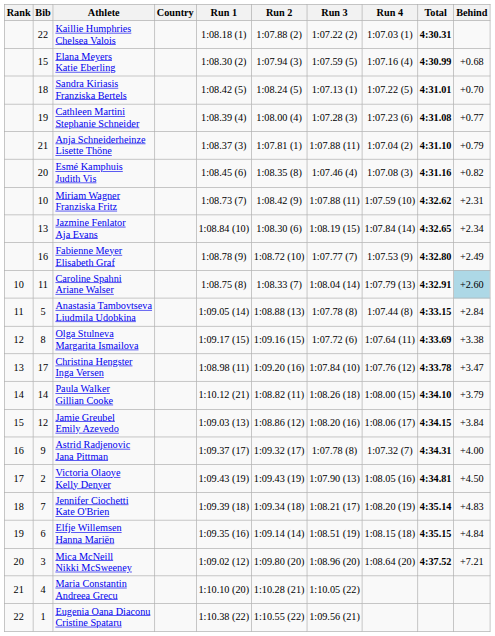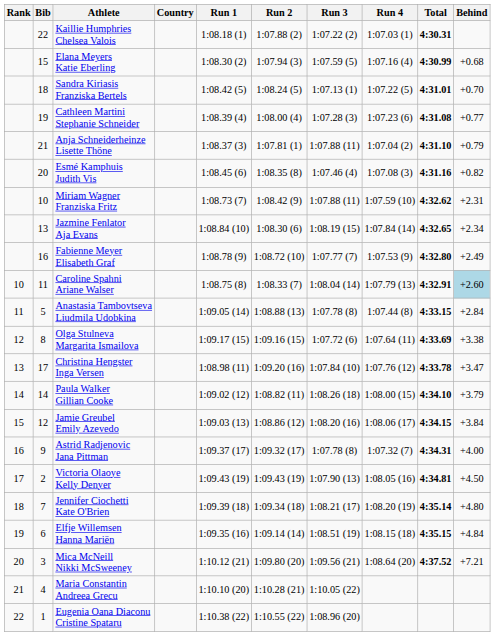 <table class="wikitable sortable" style="text-align:center">
 <tr bgcolor=efefef>
 <th>Rank</th>
 <th>Bib</th>
 <th>Athlete</th>
 <th>Country</th>
 <th>Run 1</th>
 <th>Run 2</th>
 <th>Run 3</th>
 <th>Run 4</th>
 <th>Total</th>
 <th>Behind</th>
 </tr>
 <tr>
 <td></td>
 <td>22</td>
 <td align=left><a href='#'>Kaillie Humphries</a><br><a href='#'>Chelsea Valois</a></td>
 <td align=left></td>
 <td>1:08.18 (1)</td>
 <td>1:07.88 (2)</td>
 <td>1:07.22 (2)</td>
 <td>1:07.03 (1)</td>
 <td><strong>4:30.31</strong></td>
 <td></td>
 </tr>
 <tr>
 <td></td>
 <td>15</td>
 <td align=left><a href='#'>Elana Meyers</a><br><a href='#'>Katie Eberling</a></td>
 <td align=left></td>
 <td>1:08.30 (2)</td>
 <td>1:07.94 (3)</td>
 <td>1:07.59 (5)</td>
 <td>1:07.16 (4)</td>
 <td><strong>4:30.99</strong></td>
 <td>+0.68</td>
 </tr>
 <tr>
 <td></td>
 <td>18</td>
 <td align=left><a href='#'>Sandra Kiriasis</a><br><a href='#'>Franziska Bertels</a></td>
 <td align=left></td>
 <td>1:08.42 (5)</td>
 <td>1:08.24 (5)</td>
 <td>1:07.13 (1)</td>
 <td>1:07.22 (5)</td>
 <td><strong>4:31.01</strong></td>
 <td>+0.70</td>
 </tr>
 <tr>
 <td></td>
 <td>19</td>
 <td align=left><a href='#'>Cathleen Martini</a><br><a href='#'>Stephanie Schneider</a></td>
 <td align=left></td>
 <td>1:08.39 (4)</td>
 <td>1:08.00 (4)</td>
 <td>1:07.28 (3)</td>
 <td>1:07.23 (6)</td>
 <td><strong>4:31.08</strong></td>
 <td>+0.77</td>
 </tr>
 <tr>
 <td></td>
 <td>21</td>
 <td align=left><a href='#'>Anja Schneiderheinze</a><br><a href='#'>Lisette Thöne</a></td>
 <td align=left></td>
 <td>1:08.37 (3)</td>
 <td>1:07.81 (1)</td>
 <td>1:07.88 (11)</td>
 <td>1:07.04 (2)</td>
 <td><strong>4:31.10</strong></td>
 <td>+0.79</td>
 </tr>
 <tr>
 <td></td>
 <td>20</td>
 <td align=left><a href='#'>Esmé Kamphuis</a><br><a href='#'>Judith Vis</a></td>
 <td align=left></td>
 <td>1:08.45 (6)</td>
 <td>1:08.35 (8)</td>
 <td>1:07.46 (4)</td>
 <td>1:07.08 (3)</td>
 <td><strong>4:31.16</strong></td>
 <td>+0.82</td>
 </tr>
 <tr>
 <td></td>
 <td>10</td>
 <td align=left><a href='#'>Miriam Wagner</a><br><a href='#'>Franziska Fritz</a></td>
 <td align=left></td>
 <td>1:08.73 (7)</td>
 <td>1:08.42 (9)</td>
 <td>1:07.88 (11)</td>
 <td>1:07.59 (10)</td>
 <td><strong>4:32.62</strong></td>
 <td>+2.31</td>
 </tr>
 <tr>
 <td></td>
 <td>13</td>
 <td align=left><a href='#'>Jazmine Fenlator</a><br><a href='#'>Aja Evans</a></td>
 <td align=left></td>
 <td>1:08.84 (10)</td>
 <td>1:08.30 (6)</td>
 <td>1:08.19 (15)</td>
 <td>1:07.84 (14)</td>
 <td><strong>4:32.65</strong></td>
 <td>+2.34</td>
 </tr>
 <tr>
 <td></td>
 <td>16</td>
 <td align=left><a href='#'>Fabienne Meyer</a><br><a href='#'>Elisabeth Graf</a></td>
 <td align=left></td>
 <td>1:08.78 (9)</td>
 <td>1:08.72 (10)</td>
 <td>1:07.77 (7)</td>
 <td>1:07.53 (9)</td>
 <td><strong>4:32.80</strong></td>
 <td>+2.49</td>
 </tr>
 <tr>
 <td>10</td>
 <td>11</td>
 <td align=left><a href='#'>Caroline Spahni</a><br><a href='#'>Ariane Walser</a></td>
 <td align=left></td>
 <td>1:08.75 (8)</td>
 <td>1:08.33 (7)</td>
 <td>1:08.04 (14)</td>
 <td>1:07.79 (13)</td>
 <td><strong>4:32.91</strong></td>
 <td style="background: lightblue;">+2.60</td>
 </tr>
 <tr>
 <td>11</td>
 <td>5</td>
 <td align=left><a href='#'>Anastasia Tambovtseva</a><br><a href='#'>Liudmila Udobkina</a></td>
 <td align=left></td>
 <td>1:09.05 (14)</td>
 <td>1:08.88 (13)</td>
 <td>1:07.78 (8)</td>
 <td>1:07.44 (8)</td>
 <td><strong>4:33.15</strong></td>
 <td>+2.84</td>
 </tr>
 <tr>
 <td>12</td>
 <td>8</td>
 <td align=left><a href='#'>Olga Stulneva</a><br><a href='#'>Margarita Ismailova</a></td>
 <td align=left></td>
 <td>1:09.17 (15)</td>
 <td>1:09.16 (15)</td>
 <td>1:07.72 (6)</td>
 <td>1:07.64 (11)</td>
 <td><strong>4:33.69</strong></td>
 <td>+3.38</td>
 </tr>
 <tr>
 <td>13</td>
 <td>17</td>
 <td align=left><a href='#'>Christina Hengster</a><br><a href='#'>Inga Versen</a></td>
 <td align=left></td>
 <td>1:08.98 (11)</td>
 <td>1:09.20 (16)</td>
 <td>1:07.84 (10)</td>
 <td>1:07.76 (12)</td>
 <td><strong>4:33.78</strong></td>
 <td>+3.47</td>
 </tr>
 <tr>
 <td>14</td>
 <td>14</td>
 <td align=left><a href='#'>Paula Walker</a><br><a href='#'>Gillian Cooke</a></td>
 <td align=left></td>
-<td>1:10.12 (21)</td>
+<td>1:09.02 (12)</td>
 <td>1:08.82 (11)</td>
 <td>1:08.26 (18)</td>
 <td>1:08.00 (15)</td>
 <td><strong>4:34.10</strong></td>
 <td>+3.79</td>
 </tr>
 <tr>
 <td>15</td>
 <td>12</td>
 <td align=left><a href='#'>Jamie Greubel</a><br><a href='#'>Emily Azevedo</a></td>
 <td align=left></td>
 <td>1:09.03 (13)</td>
 <td>1:08.86 (12)</td>
 <td>1:08.20 (16)</td>
 <td>1:08.06 (17)</td>
 <td><strong>4:34.15</strong></td>
 <td>+3.84</td>
 </tr>
 <tr>
 <td>16</td>
 <td>9</td>
 <td align=left><a href='#'>Astrid Radjenovic</a><br><a href='#'>Jana Pittman</a></td>
 <td align=left></td>
 <td>1:09.37 (17)</td>
 <td>1:09.32 (17)</td>
 <td>1:07.78 (8)</td>
 <td>1:07.32 (7)</td>
 <td><strong>4:34.31</strong></td>
 <td>+4.00</td>
 </tr>
 <tr>
 <td>17</td>
 <td>2</td>
 <td align=left><a href='#'>Victoria Olaoye</a><br><a href='#'>Kelly Denyer</a></td>
 <td align=left></td>
 <td>1:09.43 (19)</td>
 <td>1:09.43 (19)</td>
 <td>1:07.90 (13)</td>
 <td>1:08.05 (16)</td>
 <td><strong>4:34.81</strong></td>
 <td>+4.50</td>
 </tr>
 <tr>
 <td>18</td>
 <td>7</td>
 <td align=left><a href='#'>Jennifer Ciochetti</a><br><a href='#'>Kate O'Brien</a></td>
 <td align=left></td>
 <td>1:09.39 (18)</td>
 <td>1:09.34 (18)</td>
 <td>1:08.21 (17)</td>
 <td>1:08.20 (19)</td>
 <td><strong>4:35.14</strong></td>
-<td>+4.83</td>
+<td>+4.80</td>
 </tr>
 <tr>
 <td>19</td>
 <td>6</td>
 <td align=left><a href='#'>Elfje Willemsen</a><br><a href='#'>Hanna Mariën</a></td>
 <td align=left></td>
 <td>1:09.35 (16)</td>
 <td>1:09.14 (14)</td>
 <td>1:08.51 (19)</td>
 <td>1:08.15 (18)</td>
 <td><strong>4:35.15</strong></td>
 <td>+4.84</td>
 </tr>
 <tr>
 <td>20</td>
 <td>3</td>
 <td align=left><a href='#'>Mica McNeill</a><br><a href='#'>Nikki McSweeney</a></td>
 <td align=left></td>
-<td>1:09.02 (12)</td>
+<td>1:10.12 (21)</td>
 <td>1:09.80 (20)</td>
-<td>1:08.96 (20)</td>
+<td>1:09.56 (21)</td>
 <td>1:08.64 (20)</td>
 <td><strong>4:37.52</strong></td>
 <td>+7.21</td>
 </tr>
 <tr>
 <td>21</td>
 <td>4</td>
 <td align=left><a href='#'>Maria Constantin</a><br><a href='#'>Andreea Grecu</a></td>
 <td align=left></td>
 <td>1:10.10 (20)</td>
 <td>1:10.28 (21)</td>
 <td>1:10.05 (22)</td>
 <td></td>
 <td><strong></strong></td>
 <td></td>
 </tr>
 <tr>
 <td>22</td>
 <td>1</td>
 <td align=left><a href='#'>Eugenia Oana Diaconu</a><br><a href='#'>Cristine Spataru</a></td>
 <td align=left></td>
 <td>1:10.38 (22)</td>
 <td>1:10.55 (22)</td>
-<td>1:09.56 (21)</td>
+<td>1:08.96 (20)</td>
 <td></td>
 <td><strong></strong></td>
 <td></td>
 </tr>
 </table>
